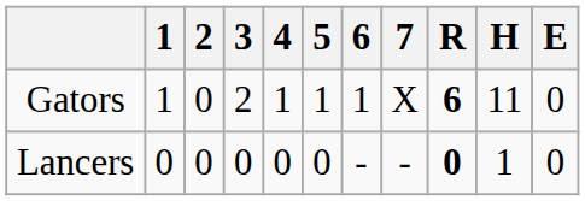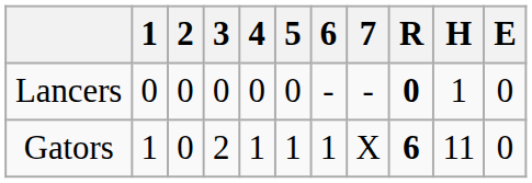 <table align = right border="2" cellpadding="4" cellspacing="0" style="margin: 1em 1em 1em 1em; background: #F9F9F9; border: 1px #aaa solid; border-collapse: collapse;">
 <tr align=center style="background: #F2F2F2;">
 <th></th>
 <th>1</th>
 <th>2</th>
 <th>3</th>
 <th>4</th>
 <th>5</th>
 <th>6</th>
 <th>7</th>
 <th>R</th>
 <th>H</th>
 <th>E</th>
 </tr>
 <tr align=center>
+<td>Lancers</td>
+<td>0</td>
+<td>0</td>
+<td>0</td>
+<td>0</td>
+<td>0</td>
+<td>-</td>
+<td>-</td>
+<td><strong>0</strong></td>
+<td>1</td>
+<td>0</td>
+</tr>
+<tr align=center>
 <td>Gators</td>
 <td>1</td>
 <td>0</td>
 <td>2</td>
 <td>1</td>
 <td>1</td>
 <td>1</td>
 <td>X</td>
 <td><strong>6</strong></td>
 <td>11</td>
 <td>0</td>
 </tr>
-<tr align=center>
-<td>Lancers</td>
-<td>0</td>
-<td>0</td>
-<td>0</td>
-<td>0</td>
-<td>0</td>
-<td>-</td>
-<td>-</td>
-<td><strong>0</strong></td>
-<td>1</td>
-<td>0</td>
-</tr>
 </table>
